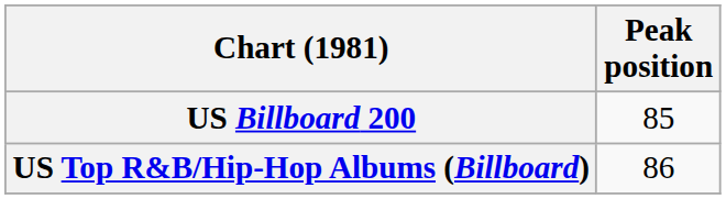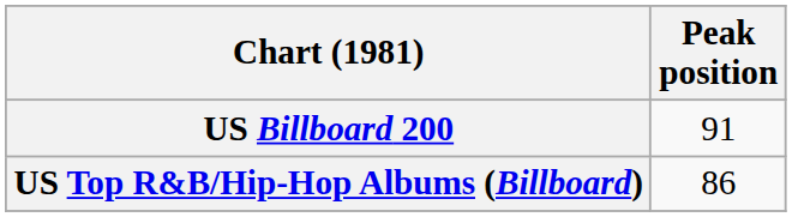 <table class="wikitable sortable plainrowheaders" style="text-align:center">
 <tr>
 <th scope="col">Chart (1981)</th>
 <th scope="col">Peak<br>position</th>
 </tr>
 <tr>
 <th scope="row">US <a href='#'><em>Billboard</em> 200</a></th>
-<td>85</td>
+<td>91</td>
 </tr>
 <tr>
 <th scope="row">US <a href='#'>Top R&B/Hip-Hop Albums</a> (<em><a href='#'>Billboard</a></em>)</th>
 <td>86</td>
 </tr>
 </table>
